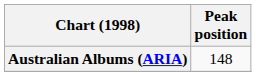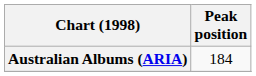 <table class="wikitable plainrowheaders sortable">
 <tr>
 <th scope="col">Chart (1998)</th>
 <th scope="col">Peak<br>position</th>
 </tr>
 <tr>
 <th scope="row">Australian Albums (<a href='#'>ARIA</a>)</th>
-<td align="center">148</td>
+<td align="center">184</td>
 </tr>
 <tr>
 </tr>
 <tr>
 </tr>
 <tr>
 </tr>
 <tr>
 </tr>
 <tr>
 </tr>
 <tr>
 </tr>
 <tr>
 </tr>
 <tr>
 </tr>
 </table>
